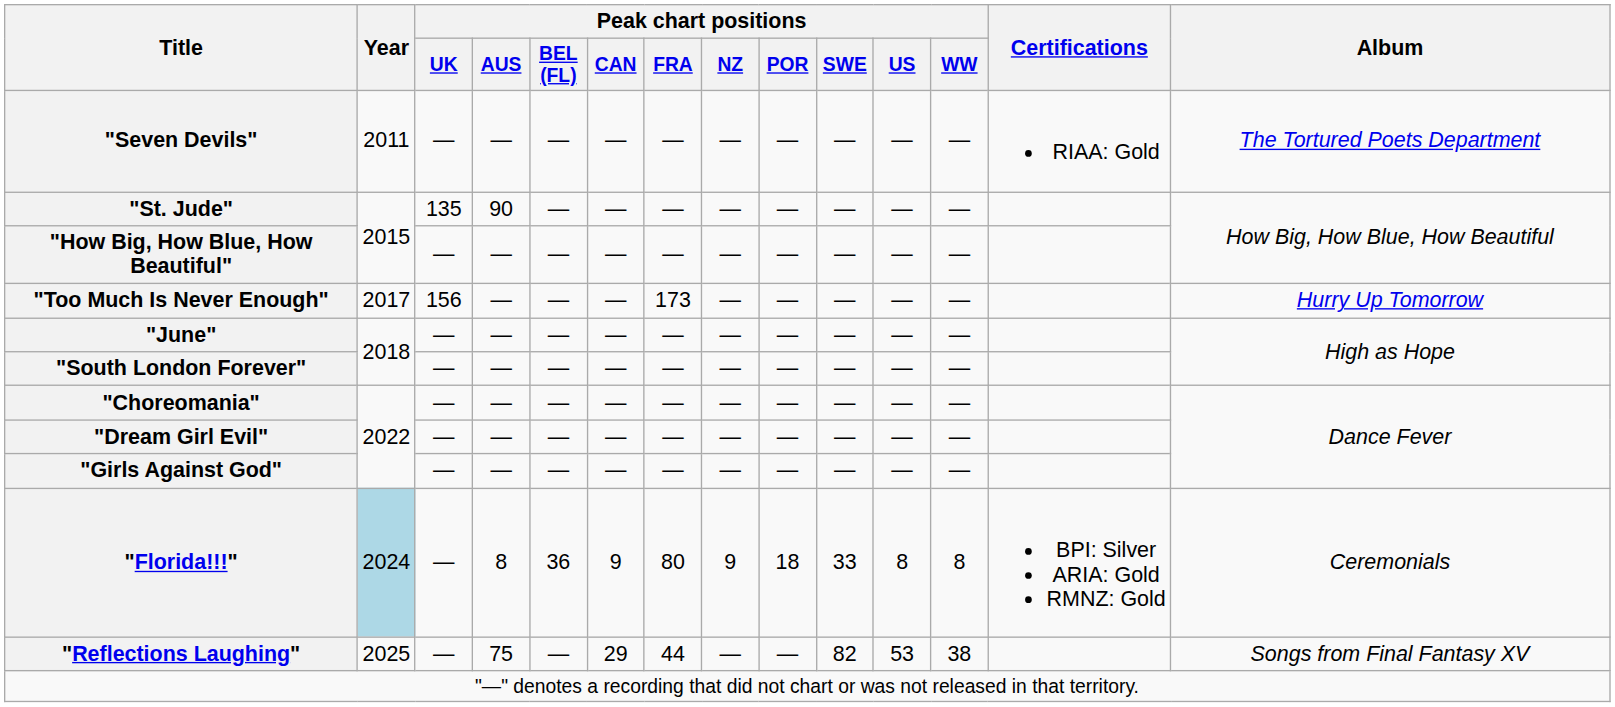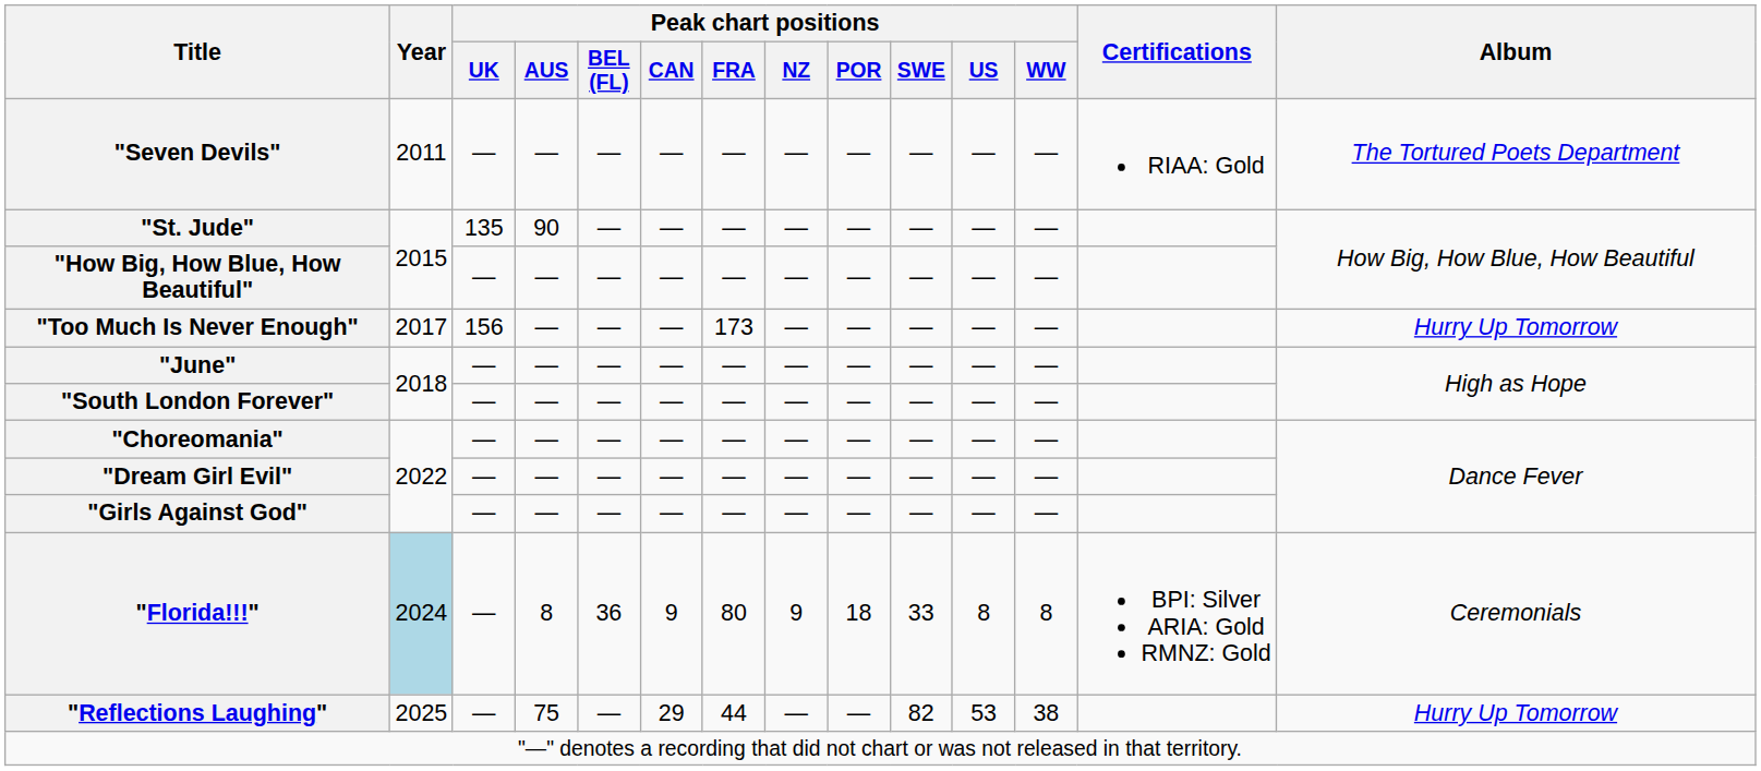 <table class="wikitable plainrowheaders" style="text-align:center;">
 <tr>
 <th scope="col" rowspan="2" style="width:16em;">Title</th>
 <th scope="col" rowspan="2" style="width:1em;">Year</th>
 <th scope="col" colspan="10">Peak chart positions</th>
 <th rowspan="2"><a href='#'>Certifications</a></th>
 <th rowspan="2" scope="col" style="width:20em;">Album</th>
 </tr>
 <tr>
 <th scope="col" style="width:2.5em;font-size:90%;"><a href='#'>UK</a><br></th>
 <th scope="col" style="width:2.5em;font-size:90%;"><a href='#'>AUS</a><br></th>
 <th scope="col" style="width:2.5em;font-size:90%;"><a href='#'>BEL<br>(FL)</a><br></th>
 <th scope="col" style="width:2.5em;font-size:90%;"><a href='#'>CAN</a><br></th>
 <th scope="col" style="width:2.5em;font-size:90%;"><a href='#'>FRA</a><br></th>
 <th scope="col" style="width:2.5em;font-size:90%;"><a href='#'>NZ</a><br></th>
 <th scope="col" style="width:2.5em;font-size:90%;"><a href='#'>POR</a><br></th>
 <th scope="col" style="width:2.5em;font-size:90%;"><a href='#'>SWE</a><br></th>
 <th scope="col" style="width:2.5em;font-size:90%;"><a href='#'>US</a><br></th>
 <th scope="col" style="width:2.5em;font-size:90%;"><a href='#'>WW</a><br></th>
 </tr>
 <tr>
 <th scope="row">"Seven Devils"</th>
 <td>2011</td>
 <td>—</td>
 <td>—</td>
 <td>—</td>
 <td>—</td>
 <td>—</td>
 <td>—</td>
 <td>—</td>
 <td>—</td>
 <td>—</td>
 <td>—</td>
 <td><br><ul><li>RIAA: Gold</li></ul></td>
 <td><em><a href='#'>The Tortured Poets Department</a></em></td>
 </tr>
 <tr>
 <th scope="row">"St. Jude"</th>
 <td rowspan="2">2015</td>
 <td>135</td>
 <td>90</td>
 <td>—</td>
 <td>—</td>
 <td>—</td>
 <td>—</td>
 <td>—</td>
 <td>—</td>
 <td>—</td>
 <td>—</td>
 <td></td>
 <td rowspan="2"><em>How Big, How Blue, How Beautiful</em></td>
 </tr>
 <tr>
 <th scope="row">"How Big, How Blue, How Beautiful"</th>
 <td>—</td>
 <td>—</td>
 <td>—</td>
 <td>—</td>
 <td>—</td>
 <td>—</td>
 <td>—</td>
 <td>—</td>
 <td>—</td>
 <td>—</td>
 <td></td>
 </tr>
 <tr>
 <th scope="row">"Too Much Is Never Enough"</th>
 <td>2017</td>
 <td>156</td>
 <td>—</td>
 <td>—</td>
 <td>—</td>
 <td>173</td>
 <td>—</td>
 <td>—</td>
 <td>—</td>
 <td>—</td>
 <td>—</td>
 <td></td>
 <td><em><a href='#'>Hurry Up Tomorrow</a></em></td>
 </tr>
 <tr>
 <th scope="row">"June"</th>
 <td rowspan="2">2018</td>
 <td>—</td>
 <td>—</td>
 <td>—</td>
 <td>—</td>
 <td>—</td>
 <td>—</td>
 <td>—</td>
 <td>—</td>
 <td>—</td>
 <td>—</td>
 <td></td>
 <td rowspan="2"><em>High as Hope</em></td>
 </tr>
 <tr>
 <th scope="row">"South London Forever"</th>
 <td>—</td>
 <td>—</td>
 <td>—</td>
 <td>—</td>
 <td>—</td>
 <td>—</td>
 <td>—</td>
 <td>—</td>
 <td>—</td>
 <td>—</td>
 <td></td>
 </tr>
 <tr>
 <th scope="row">"Choreomania"</th>
 <td rowspan="3">2022</td>
 <td>—</td>
 <td>—</td>
 <td>—</td>
 <td>—</td>
 <td>—</td>
 <td>—</td>
 <td>—</td>
 <td>—</td>
 <td>—</td>
 <td>—</td>
 <td></td>
 <td rowspan="3"><em>Dance Fever</em></td>
 </tr>
 <tr>
 <th scope="row">"Dream Girl Evil"</th>
 <td>—</td>
 <td>—</td>
 <td>—</td>
 <td>—</td>
 <td>—</td>
 <td>—</td>
 <td>—</td>
 <td>—</td>
 <td>—</td>
 <td>—</td>
 <td></td>
 </tr>
 <tr>
 <th scope="row">"Girls Against God"</th>
 <td>—</td>
 <td>—</td>
 <td>—</td>
 <td>—</td>
 <td>—</td>
 <td>—</td>
 <td>—</td>
 <td>—</td>
 <td>—</td>
 <td>—</td>
 <td></td>
 </tr>
 <tr>
 <th scope="row">"<a href='#'>Florida!&excl;&excl;</a>"<br></th>
 <td style="background: lightblue;">2024</td>
 <td>—</td>
 <td>8</td>
 <td>36</td>
 <td>9</td>
 <td>80</td>
 <td>9</td>
 <td>18</td>
 <td>33</td>
 <td>8</td>
 <td>8</td>
 <td><br><ul><li>BPI: Silver</li><li>ARIA: Gold</li><li>RMNZ: Gold</li></ul></td>
 <td><em>Ceremonials</em></td>
 </tr>
 <tr>
 <th scope="row">"<a href='#'>Reflections Laughing</a>"<br></th>
 <td>2025</td>
 <td>—</td>
 <td>75</td>
 <td>—</td>
 <td>29</td>
 <td>44</td>
 <td>—</td>
 <td>—</td>
 <td>82</td>
 <td>53</td>
 <td>38</td>
 <td></td>
-<td><em>Songs from Final Fantasy XV</em></td>
+<td><em><a href='#'>Hurry Up Tomorrow</a></em></td>
 </tr>
 <tr>
 <td colspan="14" style="font-size:90%">"—" denotes a recording that did not chart or was not released in that territory.</td>
 </tr>
 </table>
